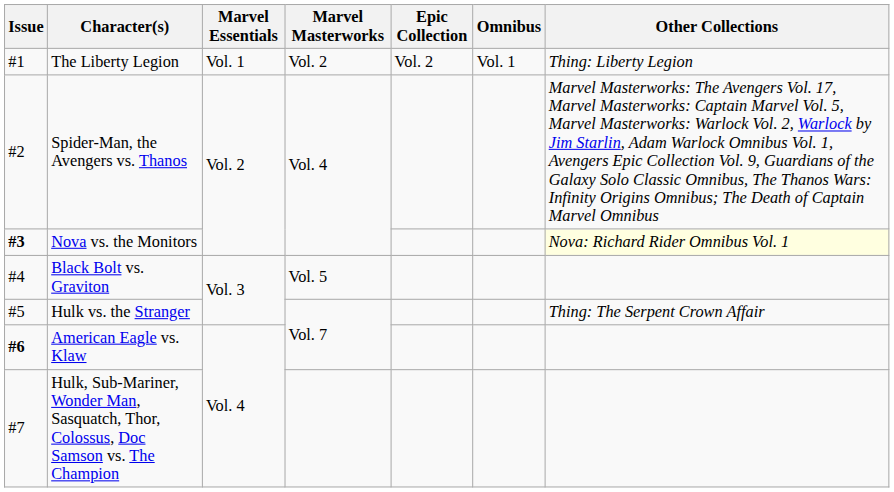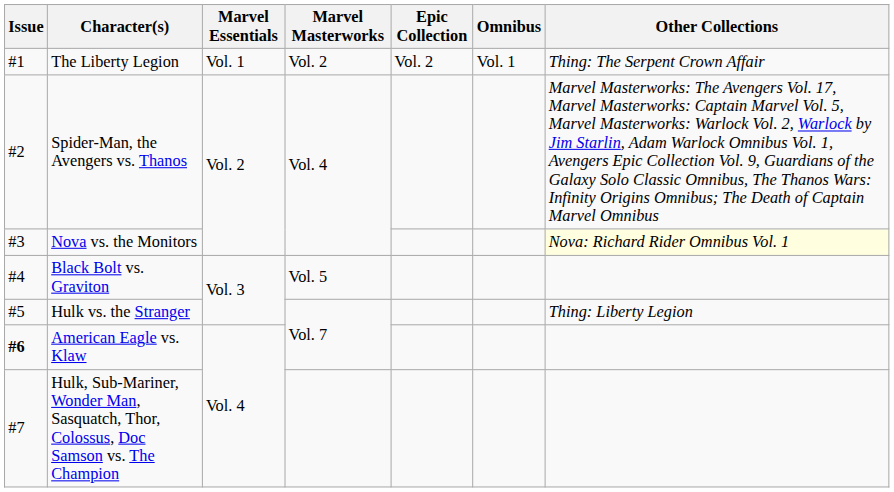 <table class="wikitable">
 <tr>
 <th>Issue</th>
 <th>Character(s)</th>
 <th>Marvel Essentials</th>
 <th>Marvel Masterworks</th>
 <th>Epic Collection</th>
 <th>Omnibus</th>
 <th>Other Collections</th>
 </tr>
 <tr>
 <td>#1</td>
 <td>The Liberty Legion</td>
 <td>Vol. 1</td>
 <td>Vol. 2</td>
 <td>Vol. 2</td>
 <td>Vol. 1</td>
-<td><em>Thing: Liberty Legion</em></td>
+<td><em>Thing: The Serpent Crown Affair</em></td>
 </tr>
 <tr>
 <td>#2</td>
 <td>Spider-Man, the Avengers vs. <a href='#'>Thanos</a></td>
 <td rowspan="2">Vol. 2</td>
 <td rowspan="2">Vol. 4</td>
 <td></td>
 <td></td>
 <td><em>Marvel Masterworks: The Avengers Vol. 17, Marvel Masterworks: Captain Marvel Vol. 5,</em> <em>Marvel Masterworks: Warlock Vol. 2, <a href='#'>Warlock</a> by <a href='#'>Jim Starlin</a>, Adam Warlock Omnibus Vol. 1,</em> <em>Avengers Epic Collection Vol. 9, Guardians of the Galaxy Solo Classic Omnibus, The Thanos Wars: Infinity Origins Omnibus; The Death of Captain Marvel Omnibus</em></td>
 </tr>
 <tr>
-<td><strong>#3</strong></td>
+<td>#3</td>
 <td><a href='#'>Nova</a> vs. the Monitors</td>
 <td></td>
 <td></td>
 <td style="background: lightyellow;"><em>Nova: Richard Rider Omnibus Vol. 1</em></td>
 </tr>
 <tr>
 <td>#4</td>
 <td><a href='#'>Black Bolt</a> vs. <a href='#'>Graviton</a></td>
 <td rowspan="2">Vol. 3</td>
 <td>Vol. 5</td>
 <td></td>
 <td></td>
 <td></td>
 </tr>
 <tr>
 <td>#5</td>
 <td>Hulk vs. the <a href='#'>Stranger</a></td>
 <td rowspan="2">Vol. 7</td>
 <td></td>
 <td></td>
-<td><em>Thing: The Serpent Crown Affair</em></td>
+<td><em>Thing: Liberty Legion</em></td>
 </tr>
 <tr>
 <td><strong>#6</strong></td>
 <td><a href='#'>American Eagle</a> vs. <a href='#'>Klaw</a></td>
 <td rowspan="2">Vol. 4</td>
 <td></td>
 <td></td>
 <td></td>
 </tr>
 <tr>
 <td>#7</td>
 <td>Hulk, Sub-Mariner, <a href='#'>Wonder Man</a>, Sasquatch, Thor, <a href='#'>Colossus</a>, <a href='#'>Doc Samson</a> vs. <a href='#'>The Champion</a></td>
 <td></td>
 <td></td>
 <td></td>
 <td></td>
 </tr>
 </table>
